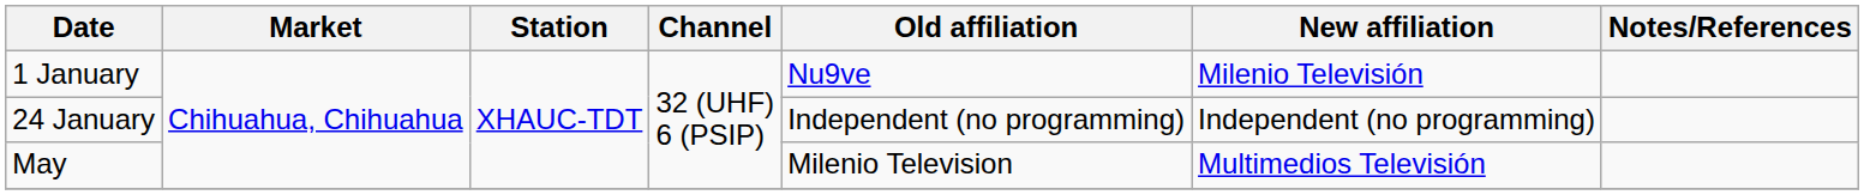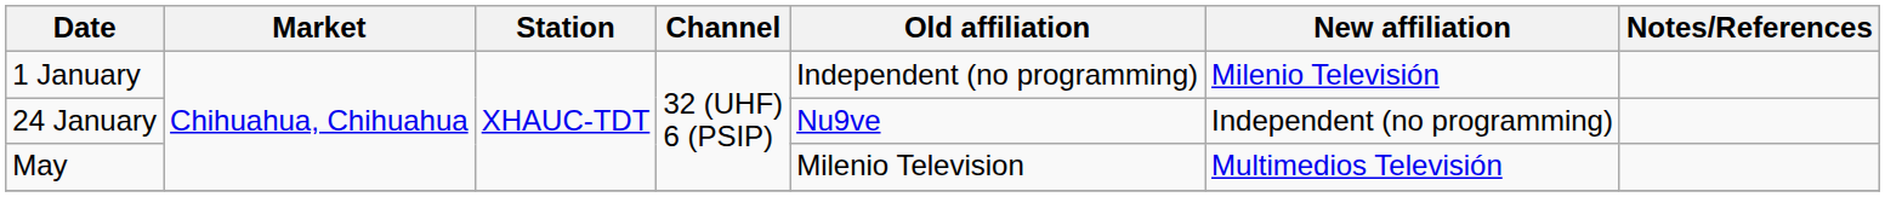 <table class="wikitable">
 <tr>
 <th>Date</th>
 <th>Market</th>
 <th>Station</th>
 <th>Channel</th>
 <th>Old affiliation</th>
 <th>New affiliation</th>
 <th>Notes/References</th>
 </tr>
 <tr>
 <td>1 January</td>
 <td rowspan=3><a href='#'>Chihuahua, Chihuahua</a></td>
 <td rowspan=3><a href='#'>XHAUC-TDT</a></td>
 <td rowspan=3>32 (UHF) <br> 6 (PSIP)</td>
-<td><a href='#'>Nu9ve</a></td>
+<td>Independent (no programming)</td>
 <td><a href='#'>Milenio Televisión</a></td>
 <td></td>
 </tr>
 <tr>
 <td>24 January</td>
-<td>Independent (no programming)</td>
+<td><a href='#'>Nu9ve</a></td>
 <td>Independent (no programming)</td>
 <td></td>
 </tr>
 <tr>
 <td>May</td>
 <td>Milenio Television</td>
 <td><a href='#'>Multimedios Televisión</a></td>
 <td></td>
 </tr>
 <tr>
 </tr>
 </table>
